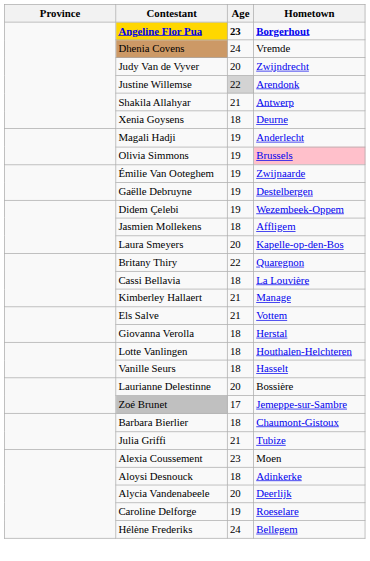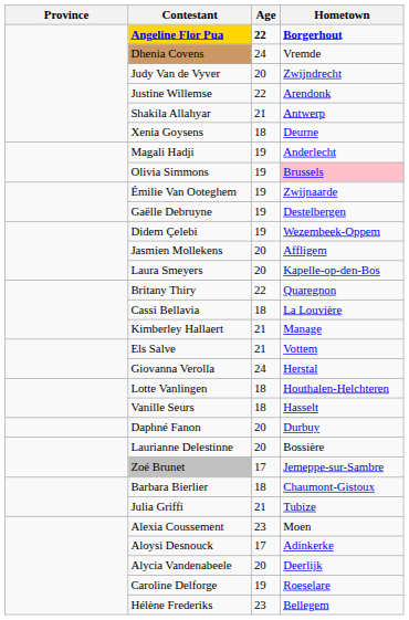 <table class="wikitable sortable" style="font-size:95%;">
 <tr>
 <th style="width:150px;">Province</th>
 <th style="width:150px;">Contestant</th>
 <th width="30">Age</th>
 <th style="width:150px;">Hometown</th>
 </tr>
 <tr>
 <td rowspan=6 style="text-align:center;"><strong></strong></td>
 <td bgcolor="gold"><strong><a href='#'>Angeline Flor Pua</a></strong></td>
-<td><strong>23</strong></td>
+<td><strong>22</strong></td>
 <td><strong><a href='#'>Borgerhout</a></strong></td>
 </tr>
 <tr>
 <td bgcolor=#c96>Dhenia Covens</td>
 <td>24</td>
 <td>Vremde</td>
 </tr>
 <tr>
 <td>Judy Van de Vyver</td>
 <td>20</td>
 <td><a href='#'>Zwijndrecht</a></td>
 </tr>
 <tr>
 <td>Justine Willemse</td>
-<td style="background: lightgrey;">22</td>
+<td>22</td>
 <td><a href='#'>Arendonk</a></td>
 </tr>
 <tr>
 <td>Shakila Allahyar</td>
 <td>21</td>
 <td><a href='#'>Antwerp</a></td>
 </tr>
 <tr>
 <td>Xenia Goysens</td>
 <td>18</td>
 <td><a href='#'>Deurne</a></td>
 </tr>
 <tr>
 <td rowspan=2 style="text-align:center;"><strong></strong></td>
 <td>Magali Hadji</td>
 <td>19</td>
 <td><a href='#'>Anderlecht</a></td>
 </tr>
 <tr>
 <td>Olivia Simmons</td>
 <td>19</td>
 <td style="background: pink;"><a href='#'>Brussels</a></td>
 </tr>
 <tr>
 <td rowspan=2 style="text-align:center;"><strong></strong></td>
 <td>Émilie Van Ooteghem</td>
 <td>19</td>
 <td><a href='#'>Zwijnaarde</a></td>
 </tr>
 <tr>
 <td>Gaëlle Debruyne</td>
 <td>19</td>
 <td><a href='#'>Destelbergen</a></td>
 </tr>
 <tr>
 <td rowspan=3 style="text-align:center;"><strong></strong></td>
 <td>Didem Çelebi</td>
 <td>19</td>
 <td><a href='#'>Wezembeek-Oppem</a></td>
 </tr>
 <tr>
 <td>Jasmien Mollekens</td>
-<td>18</td>
+<td>20</td>
 <td><a href='#'>Affligem</a></td>
 </tr>
 <tr>
 <td>Laura Smeyers</td>
 <td>20</td>
 <td><a href='#'>Kapelle-op-den-Bos</a></td>
 </tr>
 <tr>
 <td rowspan=3 style="text-align:center;"><strong></strong></td>
 <td>Britany Thiry</td>
 <td>22</td>
 <td><a href='#'>Quaregnon</a></td>
 </tr>
 <tr>
 <td>Cassi Bellavia</td>
 <td>18</td>
 <td><a href='#'>La Louvière</a></td>
 </tr>
 <tr>
 <td>Kimberley Hallaert</td>
 <td>21</td>
 <td><a href='#'>Manage</a></td>
 </tr>
 <tr>
 <td rowspan=2 style="text-align:center;"><strong></strong></td>
 <td>Els Salve</td>
 <td>21</td>
 <td><a href='#'>Vottem</a></td>
 </tr>
 <tr>
 <td>Giovanna Verolla</td>
-<td>18</td>
+<td>24</td>
 <td><a href='#'>Herstal</a></td>
 </tr>
 <tr>
 <td rowspan=2 style="text-align:center;"><strong></strong></td>
 <td>Lotte Vanlingen</td>
 <td>18</td>
 <td><a href='#'>Houthalen-Helchteren</a></td>
 </tr>
 <tr>
 <td>Vanille Seurs</td>
 <td>18</td>
 <td><a href='#'>Hasselt</a></td>
+</tr>
+<tr>
+<td style="text-align:center;"><strong></strong></td>
+<td>Daphné Fanon</td>
+<td>20</td>
+<td><a href='#'>Durbuy</a></td>
 </tr>
 <tr>
 <td rowspan=2 style="text-align:center;"><strong></strong></td>
 <td>Laurianne Delestinne</td>
 <td>20</td>
 <td>Bossière</td>
 </tr>
 <tr>
 <td bgcolor="silver">Zoé Brunet</td>
 <td>17</td>
 <td><a href='#'>Jemeppe-sur-Sambre</a></td>
 </tr>
 <tr>
 <td rowspan=2 style="text-align:center;"><strong></strong></td>
 <td>Barbara Bierlier</td>
 <td>18</td>
 <td><a href='#'>Chaumont-Gistoux</a></td>
 </tr>
 <tr>
 <td>Julia Griffi</td>
 <td>21</td>
 <td><a href='#'>Tubize</a></td>
 </tr>
 <tr>
 <td rowspan=5 style="text-align:center;"><strong></strong></td>
 <td>Alexia Coussement</td>
 <td>23</td>
 <td>Moen</td>
 </tr>
 <tr>
 <td>Aloysi Desnouck</td>
-<td>18</td>
+<td>17</td>
 <td><a href='#'>Adinkerke</a></td>
 </tr>
 <tr>
 <td>Alycia Vandenabeele</td>
 <td>20</td>
 <td><a href='#'>Deerlijk</a></td>
 </tr>
 <tr>
 <td>Caroline Delforge</td>
 <td>19</td>
 <td><a href='#'>Roeselare</a></td>
 </tr>
 <tr>
 <td>Hélène Frederiks</td>
-<td>24</td>
+<td>23</td>
 <td><a href='#'>Bellegem</a></td>
 </tr>
 </table>
